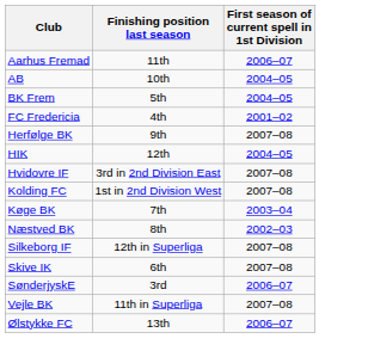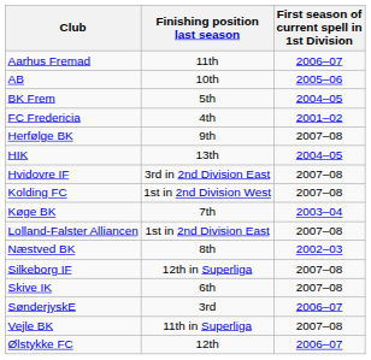 <table class="wikitable" style="text-align:center;">
 <tr>
 <th>Club<br></th>
 <th>Finishing position<br><a href='#'>last season</a></th>
 <th>First season of<br>current spell in<br>1st Division</th>
 </tr>
 <tr>
 <td style="text-align:left;"><a href='#'>Aarhus Fremad</a></td>
 <td>11th</td>
 <td><a href='#'>2006–07</a></td>
 </tr>
 <tr>
 <td style="text-align:left;"><a href='#'>AB</a></td>
 <td>10th</td>
-<td><a href='#'>2004–05</a></td>
+<td><a href='#'>2005–06</a></td>
 </tr>
 <tr>
 <td style="text-align:left;"><a href='#'>BK Frem</a></td>
 <td>5th</td>
 <td><a href='#'>2004–05</a></td>
 </tr>
 <tr>
 <td style="text-align:left;"><a href='#'>FC Fredericia</a></td>
 <td>4th</td>
 <td><a href='#'>2001–02</a></td>
 </tr>
 <tr>
 <td style="text-align:left;"><a href='#'>Herfølge BK</a></td>
 <td>9th</td>
 <td>2007–08</td>
 </tr>
 <tr>
 <td style="text-align:left;"><a href='#'>HIK</a></td>
-<td>12th</td>
+<td>13th</td>
 <td><a href='#'>2004–05</a></td>
 </tr>
 <tr>
 <td style="text-align:left;"><a href='#'>Hvidovre IF</a></td>
 <td>3rd in <a href='#'>2nd Division East</a></td>
 <td>2007–08</td>
 </tr>
 <tr>
 <td style="text-align:left;"><a href='#'>Kolding FC</a></td>
 <td>1st in <a href='#'>2nd Division West</a></td>
 <td>2007–08</td>
 </tr>
 <tr>
 <td style="text-align:left;"><a href='#'>Køge BK</a></td>
 <td>7th</td>
 <td><a href='#'>2003–04</a></td>
+</tr>
+<tr>
+<td style="text-align:left;"><a href='#'>Lolland-Falster Alliancen</a></td>
+<td>1st in <a href='#'>2nd Division East</a></td>
+<td>2007–08</td>
 </tr>
 <tr>
 <td style="text-align:left;"><a href='#'>Næstved BK</a></td>
 <td>8th</td>
 <td><a href='#'>2002–03</a></td>
 </tr>
 <tr>
 <td style="text-align:left;"><a href='#'>Silkeborg IF</a></td>
 <td>12th in <a href='#'>Superliga</a></td>
 <td>2007–08</td>
 </tr>
 <tr>
 <td style="text-align:left;"><a href='#'>Skive IK</a></td>
 <td>6th</td>
 <td>2007–08</td>
 </tr>
 <tr>
 <td style="text-align:left;"><a href='#'>SønderjyskE</a></td>
 <td>3rd</td>
 <td><a href='#'>2006–07</a></td>
 </tr>
 <tr>
 <td style="text-align:left;"><a href='#'>Vejle BK</a></td>
 <td>11th in <a href='#'>Superliga</a></td>
 <td>2007–08</td>
 </tr>
 <tr>
 <td style="text-align:left;"><a href='#'>Ølstykke FC</a></td>
-<td>13th</td>
+<td>12th</td>
 <td><a href='#'>2006–07</a></td>
 </tr>
 </table>
